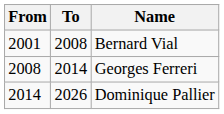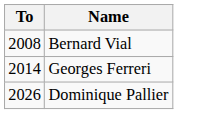 <table class="wikitable">
 <tr>
-<th>From</th>
 <th>To</th>
 <th>Name</th>
 </tr>
 <tr>
-<td>2001</td>
 <td>2008</td>
 <td>Bernard Vial</td>
 </tr>
 <tr>
-<td>2008</td>
 <td>2014</td>
 <td>Georges Ferreri</td>
 </tr>
 <tr>
-<td>2014</td>
 <td>2026</td>
 <td>Dominique Pallier</td>
 </tr>
 </table>
